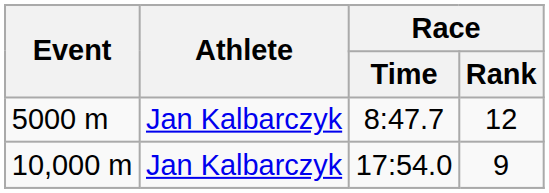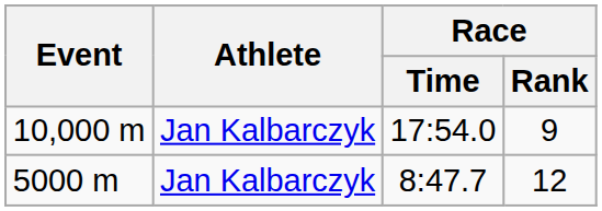 <table class="wikitable" border="1" style="font-size:90%">
 <tr>
 <th rowspan=2>Event</th>
 <th rowspan=2>Athlete</th>
 <th colspan=2>Race</th>
 </tr>
 <tr>
 <th>Time</th>
 <th>Rank</th>
 </tr>
 <tr>
+<td>10,000 m</td>
+<td><a href='#'>Jan Kalbarczyk</a></td>
+<td align=center>17:54.0</td>
+<td align=center>9</td>
+</tr>
+<tr>
 <td>5000 m</td>
 <td><a href='#'>Jan Kalbarczyk</a></td>
 <td align=center>8:47.7</td>
 <td align=center>12</td>
 </tr>
-<tr>
-<td>10,000 m</td>
-<td><a href='#'>Jan Kalbarczyk</a></td>
-<td align=center>17:54.0</td>
-<td align=center>9</td>
-</tr>
 </table>
